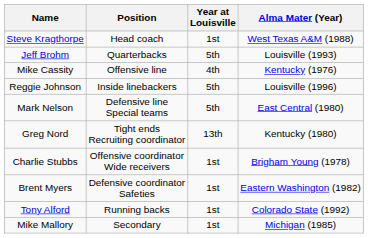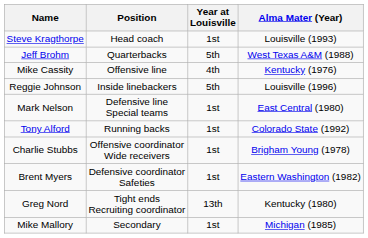 <table class="wikitable">
 <tr>
 <th>Name</th>
 <th>Position</th>
 <th>Year at<br>Louisville</th>
 <th><a href='#'>Alma Mater</a> (Year)</th>
 </tr>
 <tr align="center">
 <td><a href='#'>Steve Kragthorpe</a></td>
 <td>Head coach</td>
 <td>1st</td>
-<td><a href='#'>West Texas A&M</a> (1988)</td>
+<td>Louisville (1993)</td>
 </tr>
 <tr align="center">
 <td><a href='#'>Jeff Brohm</a></td>
 <td>Quarterbacks</td>
 <td>5th</td>
-<td>Louisville (1993)</td>
+<td><a href='#'>West Texas A&M</a> (1988)</td>
 </tr>
 <tr align="center">
 <td>Mike Cassity</td>
 <td>Offensive line</td>
 <td>4th</td>
 <td><a href='#'>Kentucky</a> (1976)</td>
 </tr>
 <tr align="center">
 <td>Reggie Johnson</td>
 <td>Inside linebackers</td>
 <td>5th</td>
 <td>Louisville (1996)</td>
 </tr>
 <tr align="center">
 <td>Mark Nelson</td>
 <td>Defensive line<br>Special teams</td>
-<td>5th</td>
+<td>1st</td>
 <td><a href='#'>East Central</a> (1980)</td>
 </tr>
 <tr align="center">
-<td>Greg Nord</td>
-<td>Tight ends<br>Recruiting coordinator</td>
-<td>13th</td>
-<td>Kentucky (1980)</td>
+<td><a href='#'>Tony Alford</a></td>
+<td>Running backs</td>
+<td>1st</td>
+<td><a href='#'>Colorado State</a> (1992)</td>
 </tr>
 <tr align="center">
 <td>Charlie Stubbs</td>
 <td>Offensive coordinator<br>Wide receivers</td>
 <td>1st</td>
 <td><a href='#'>Brigham Young</a> (1978)</td>
 </tr>
 <tr align="center">
 <td>Brent Myers</td>
 <td>Defensive coordinator<br>Safeties</td>
 <td>1st</td>
 <td><a href='#'>Eastern Washington</a> (1982)</td>
 </tr>
 <tr align="center">
-<td><a href='#'>Tony Alford</a></td>
-<td>Running backs</td>
-<td>1st</td>
-<td><a href='#'>Colorado State</a> (1992)</td>
+<td>Greg Nord</td>
+<td>Tight ends<br>Recruiting coordinator</td>
+<td>13th</td>
+<td>Kentucky (1980)</td>
 </tr>
 <tr align="center">
 <td>Mike Mallory</td>
 <td>Secondary</td>
 <td>1st</td>
 <td><a href='#'>Michigan</a> (1985)</td>
 </tr>
 </table>
